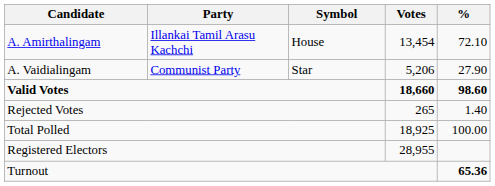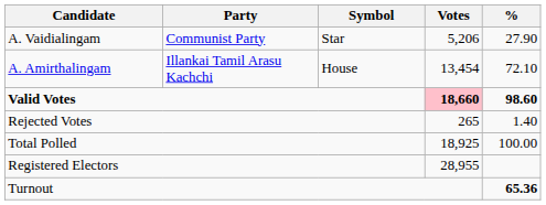 <table class="wikitable" border="1" style="text-align:right;">
 <tr>
 <th align=left colspan=1 width="180">Candidate</th>
 <th align=left width="180">Party</th>
 <th align=left width="120">Symbol</th>
 <th align=left width="60">Votes</th>
 <th align=left width="60">%</th>
 </tr>
 <tr>
+<td align=left>A. Vaidialingam</td>
+<td align=left><a href='#'>Communist Party</a></td>
+<td align=left>Star</td>
+<td>5,206</td>
+<td>27.90</td>
+</tr>
+<tr>
 <td align=left><a href='#'>A. Amirthalingam</a></td>
 <td align=left><a href='#'>Illankai Tamil Arasu Kachchi</a></td>
 <td align=left>House</td>
 <td>13,454</td>
 <td>72.10</td>
 </tr>
 <tr>
-<td align=left>A. Vaidialingam</td>
-<td align=left><a href='#'>Communist Party</a></td>
-<td align=left>Star</td>
-<td>5,206</td>
-<td>27.90</td>
-</tr>
-<tr>
 <td align=left colspan=3><strong>Valid Votes</strong></td>
-<td><strong>18,660</strong></td>
+<td style="background: pink;"><strong>18,660</strong></td>
 <td><strong>98.60</strong></td>
 </tr>
 <tr>
 <td align=left colspan=3>Rejected Votes</td>
 <td>265</td>
 <td>1.40</td>
 </tr>
 <tr>
 <td align=left colspan=3>Total Polled</td>
 <td>18,925</td>
 <td>100.00</td>
 </tr>
 <tr>
 <td align=left colspan=3>Registered Electors</td>
 <td>28,955</td>
 <td></td>
 </tr>
 <tr>
 <td align=left colspan=4>Turnout</td>
 <td><strong>65.36</strong></td>
 </tr>
 </table>
